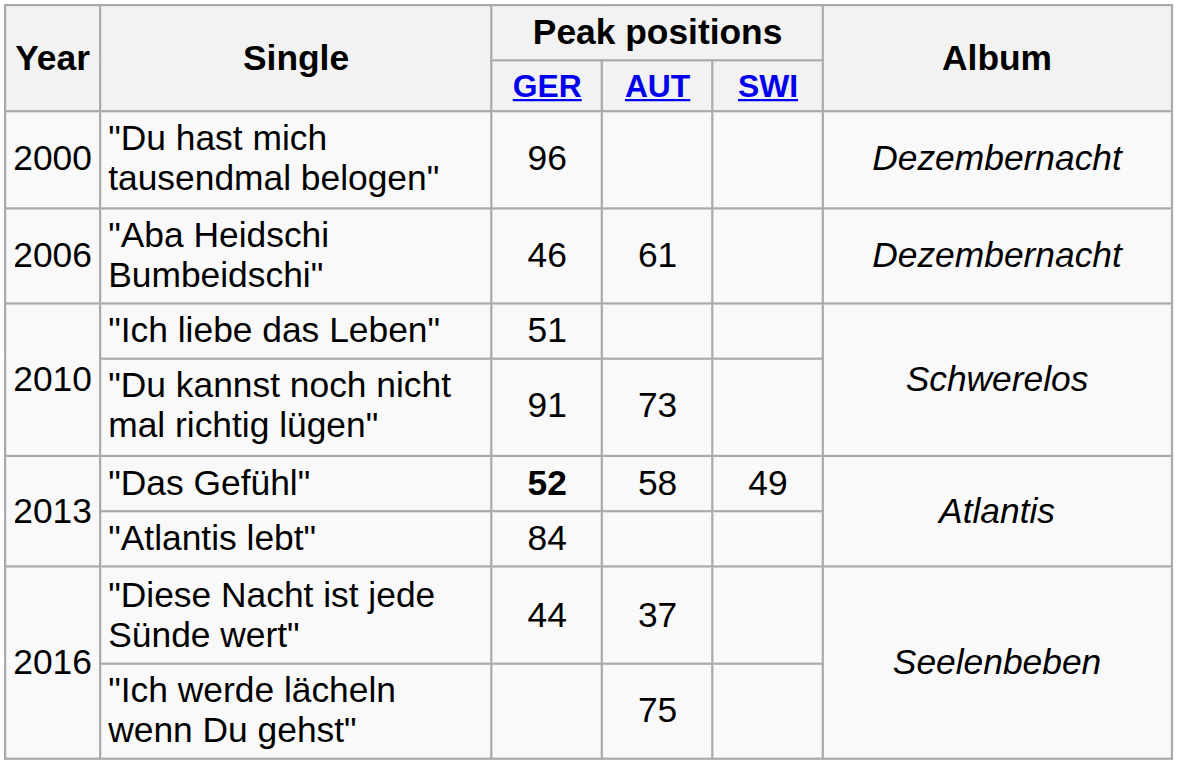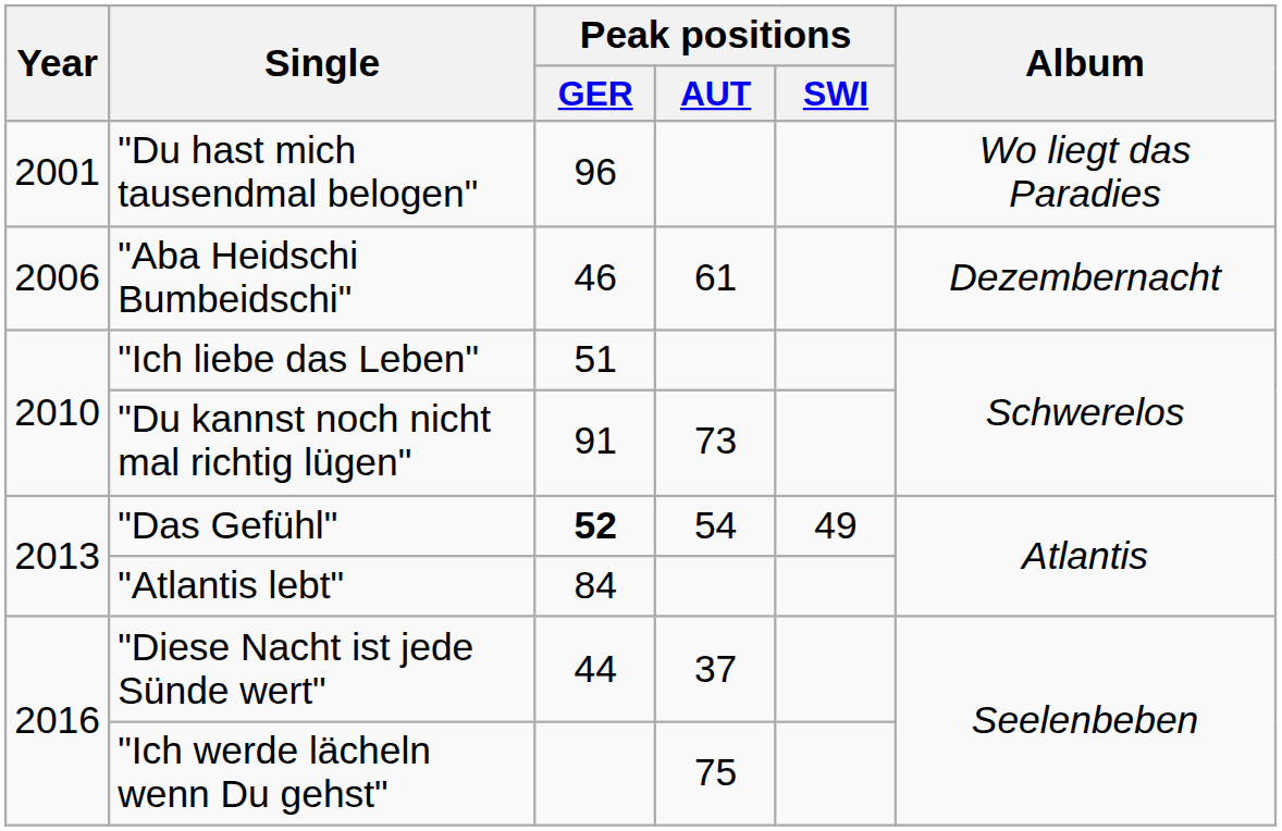 <table class="wikitable">
 <tr>
 <th align="center" rowspan="2" width="10">Year</th>
 <th align="center" rowspan="2" width="170">Single</th>
 <th align="center" colspan="3" width="20">Peak positions</th>
 <th align="center" rowspan="2" width="150">Album</th>
 </tr>
 <tr>
 <th scope="col" style="width:3em;font-size:90%;"><a href='#'>GER</a><br></th>
 <th scope="col" style="width:3em;font-size:90%;"><a href='#'>AUT</a><br></th>
 <th scope="col" style="width:3em;font-size:90%;"><a href='#'>SWI</a><br></th>
 </tr>
 <tr>
-<td style="text-align:center;">2000</td>
+<td style="text-align:center;">2001</td>
 <td>"Du hast mich tausendmal belogen"</td>
 <td style="text-align:center;">96</td>
 <td style="text-align:center;"></td>
 <td style="text-align:center;"></td>
-<td style="text-align:center;"><em>Dezembernacht</em></td>
+<td style="text-align:center;"><em>Wo liegt das Paradies</em></td>
 </tr>
 <tr>
 <td style="text-align:center;">2006</td>
 <td>"Aba Heidschi Bumbeidschi"</td>
 <td style="text-align:center;">46</td>
 <td style="text-align:center;">61</td>
 <td style="text-align:center;"></td>
 <td style="text-align:center;"><em>Dezembernacht</em></td>
 </tr>
 <tr>
 <td style="text-align:center;" rowspan=2>2010</td>
 <td>"Ich liebe das Leben"</td>
 <td style="text-align:center;">51</td>
 <td style="text-align:center;"></td>
 <td style="text-align:center;"></td>
 <td style="text-align:center;" rowspan=2><em>Schwerelos</em></td>
 </tr>
 <tr>
 <td>"Du kannst noch nicht mal richtig lügen"</td>
 <td style="text-align:center;">91</td>
 <td style="text-align:center;">73</td>
 <td style="text-align:center;"></td>
 </tr>
 <tr>
 <td style="text-align:center;" rowspan=2>2013</td>
 <td>"Das Gefühl"</td>
 <td style="text-align:center;"><strong>52</strong></td>
-<td style="text-align:center;">58</td>
+<td style="text-align:center;">54</td>
 <td style="text-align:center;">49</td>
 <td style="text-align:center;" rowspan=2><em>Atlantis</em></td>
 </tr>
 <tr>
 <td>"Atlantis lebt"</td>
 <td style="text-align:center;">84</td>
 <td style="text-align:center;"></td>
 <td style="text-align:center;"></td>
 </tr>
 <tr>
 <td style="text-align:center;" rowspan="2">2016</td>
 <td>"Diese Nacht ist jede Sünde wert"</td>
 <td style="text-align:center;">44</td>
 <td style="text-align:center;">37</td>
 <td style="text-align:center;"></td>
 <td style="text-align:center;" rowspan="2"><em>Seelenbeben</em></td>
 </tr>
 <tr>
 <td>"Ich werde lächeln wenn Du gehst"</td>
 <td style="text-align:center;"></td>
 <td style="text-align:center;">75</td>
 <td style="text-align:center;"></td>
 </tr>
 </table>
